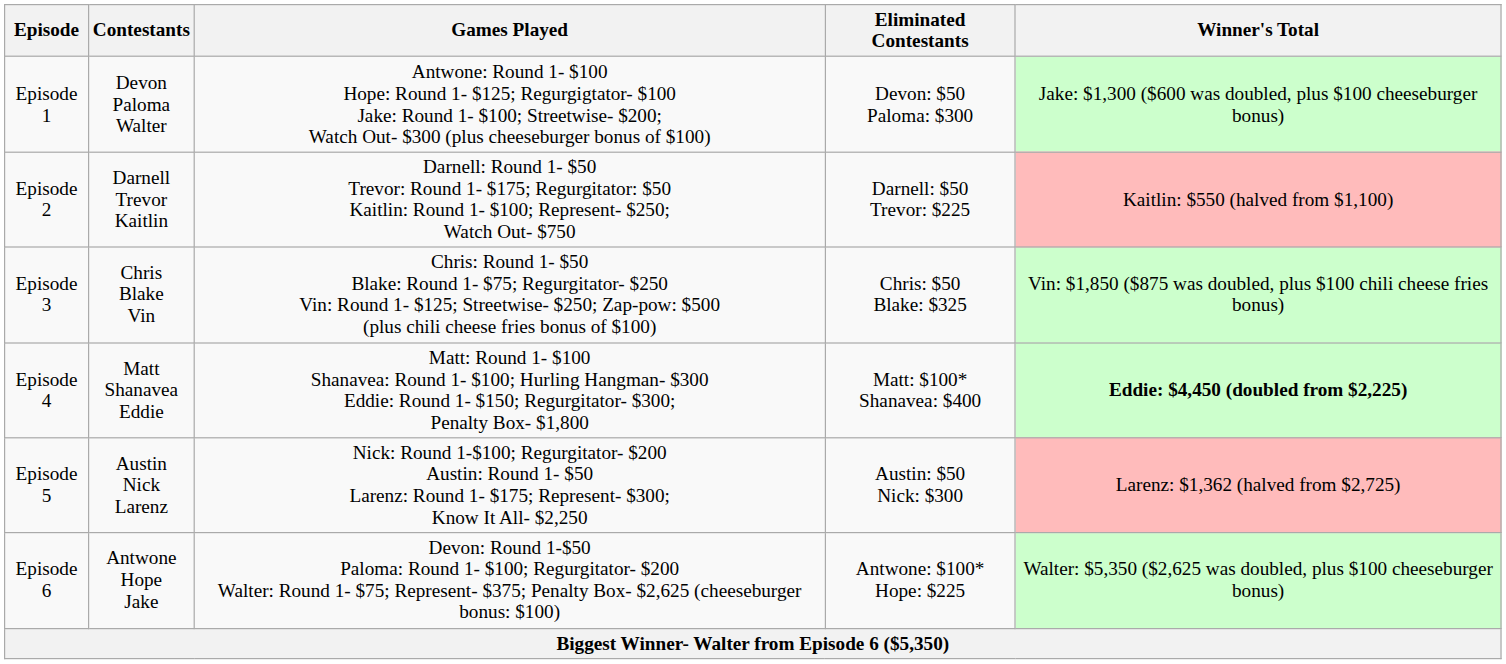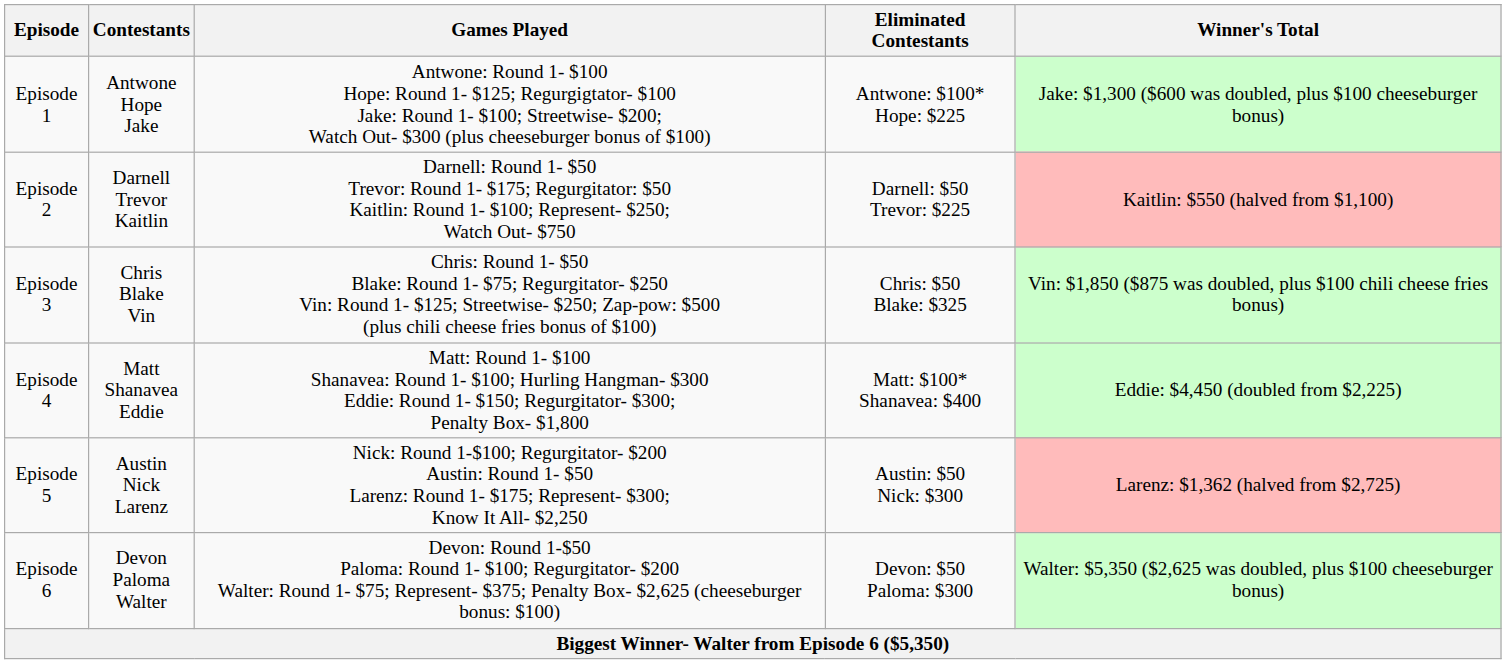 <table class="wikitable" style="text-align:center;">
 <tr>
 <th>Episode</th>
 <th>Contestants</th>
 <th>Games Played</th>
 <th>Eliminated Contestants</th>
 <th>Winner's Total</th>
 </tr>
 <tr>
 <td>Episode 1</td>
-<td>Devon <br> Paloma <br> Walter</td>
+<td>Antwone<br>Hope<br>Jake</td>
 <td>Antwone: Round 1- $100 <br> Hope: Round 1- $125; Regurgigtator- $100 <br> Jake: Round 1- $100; Streetwise- $200; <br> Watch Out- $300 (plus cheeseburger bonus of $100)</td>
-<td>Devon: $50<br>Paloma: $300</td>
+<td>Antwone: $100* <br> Hope: $225</td>
 <td style="background:#cfc;">Jake: $1,300 ($600 was doubled, plus $100 cheeseburger bonus)</td>
 </tr>
 <tr>
 <td>Episode 2</td>
 <td>Darnell<br>Trevor<br>Kaitlin</td>
 <td>Darnell: Round 1- $50<br>Trevor: Round 1- $175; Regurgitator: $50 <br>Kaitlin: Round 1- $100; Represent- $250;<br> Watch Out- $750</td>
 <td>Darnell: $50<br>Trevor: $225</td>
 <td style="background:#fbb;">Kaitlin: $550 (halved from $1,100)</td>
 </tr>
 <tr>
 <td>Episode 3</td>
 <td>Chris <br> Blake <br> Vin</td>
 <td>Chris: Round 1- $50<br>Blake: Round 1- $75; Regurgitator- $250<br> Vin: Round 1- $125; Streetwise- $250; Zap-pow: $500 <br> (plus chili cheese fries bonus of $100)</td>
 <td>Chris: $50<br>Blake: $325</td>
 <td style="background:#cfc;">Vin: $1,850 ($875 was doubled, plus $100 chili cheese fries bonus)</td>
 </tr>
 <tr>
 <td>Episode 4</td>
 <td>Matt <br> Shanavea <br> Eddie</td>
 <td>Matt: Round 1- $100 <br> Shanavea: Round 1- $100; Hurling Hangman- $300 <br>Eddie: Round 1- $150; Regurgitator- $300; <br> Penalty Box- $1,800</td>
 <td>Matt: $100*<br>Shanavea: $400</td>
-<td style="background:#cfc;"><strong>Eddie: $4,450 (doubled from $2,225)</strong></td>
+<td style="background:#cfc;">Eddie: $4,450 (doubled from $2,225)</td>
 </tr>
 <tr>
 <td>Episode 5</td>
 <td>Austin<br>Nick<br>Larenz</td>
 <td>Nick: Round 1-$100; Regurgitator- $200<br>Austin: Round 1- $50<br> Larenz: Round 1- $175; Represent- $300; <br> Know It All- $2,250</td>
 <td>Austin: $50<br>Nick: $300</td>
 <td style="background:#fbb;">Larenz: $1,362 (halved from $2,725)</td>
 </tr>
 <tr>
 <td>Episode 6</td>
-<td>Antwone<br>Hope<br>Jake</td>
+<td>Devon <br> Paloma <br> Walter</td>
 <td>Devon: Round 1-$50 <br> Paloma: Round 1- $100; Regurgitator- $200 <br> Walter: Round 1- $75; Represent- $375; Penalty Box- $2,625 (cheeseburger bonus: $100)</td>
-<td>Antwone: $100* <br> Hope: $225</td>
+<td>Devon: $50<br>Paloma: $300</td>
 <td style="background:#cfc;">Walter: $5,350 ($2,625 was doubled, plus $100 cheeseburger bonus)</td>
 </tr>
 <tr>
 <th colspan=5>Biggest Winner- Walter from Episode 6 ($5,350)</th>
 </tr>
 </table>
